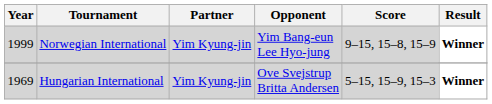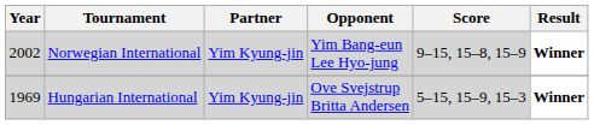 <table class="sortable wikitable" style="font-size: 90%;">
 <tr>
 <th>Year</th>
 <th>Tournament</th>
 <th>Partner</th>
 <th>Opponent</th>
 <th>Score</th>
 <th>Result</th>
 </tr>
 <tr style="background:#D5D5D5">
-<td align="center">1999</td>
+<td align="center">2002</td>
 <td align="left"><a href='#'>Norwegian International</a></td>
 <td align="left"> <a href='#'>Yim Kyung-jin</a></td>
 <td align="left"> <a href='#'>Yim Bang-eun</a> <br>  <a href='#'>Lee Hyo-jung</a></td>
 <td align="left">9–15, 15–8, 15–9</td>
 <td style="text-align:left; background:white"> <strong>Winner</strong></td>
 </tr>
 <tr>
 </tr>
 <tr style="background:#D5D5D5">
 <td align="center">1969</td>
 <td align="left"><a href='#'>Hungarian International</a></td>
 <td align="left"> <a href='#'>Yim Kyung-jin</a></td>
 <td align="left"> <a href='#'>Ove Svejstrup</a> <br>  <a href='#'>Britta Andersen</a></td>
 <td align="left">5–15, 15–9, 15–3</td>
 <td style="text-align:left; background:white"> <strong>Winner</strong></td>
 </tr>
 </table>
